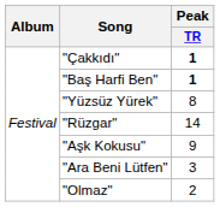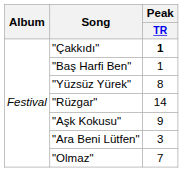 <table class="wikitable" ! style="background: #ffffff;">
 <tr>
 <th scope="col" rowspan="2">Album</th>
 <th scope="col" rowspan="2">Song</th>
 <th scope="col">Peak</th>
 </tr>
 <tr>
 <th scope="col" style="width:3em;font-size:90%;"><a href='#'>TR</a><br></th>
 </tr>
 <tr>
 <td align="center" rowspan="7"><em>Festival</em></td>
 <td align="left">"Çakkıdı"</td>
 <td align="center"><strong>1</strong></td>
 </tr>
 <tr>
 <td align="left">"Baş Harfi Ben"</td>
-<td align="center"><strong>1</strong></td>
+<td align="center">1</td>
 </tr>
 <tr>
 <td align="left">"Yüzsüz Yürek"</td>
 <td align="center">8</td>
 </tr>
 <tr>
 <td align="left">"Rüzgar"</td>
 <td align="center">14</td>
 </tr>
 <tr>
 <td align="left">"Aşk Kokusu"</td>
 <td align="center">9</td>
 </tr>
 <tr>
 <td align="left">"Ara Beni Lütfen"</td>
 <td align="center">3</td>
 </tr>
 <tr>
 <td align="left">"Olmaz"</td>
-<td align="center">2</td>
+<td align="center">7</td>
 </tr>
 </table>
